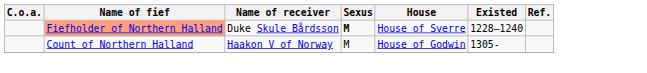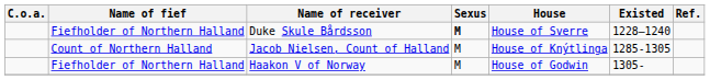 <table class="wikitable sortable">
 <tr>
 <th>C.o.a.</th>
 <th>Name of fief</th>
 <th>Name of receiver</th>
 <th>Sexus</th>
 <th>House</th>
 <th>Existed</th>
 <th>Ref.</th>
 </tr>
 <tr>
 <td></td>
-<td style="background: lightsalmon;"><a href='#'>Fiefholder of Northern Halland</a></td>
+<td><a href='#'>Fiefholder of Northern Halland</a></td>
 <td>Duke <a href='#'>Skule Bårdsson</a></td>
 <td><strong>M</strong></td>
 <td><a href='#'>House of Sverre</a></td>
 <td>1228–1240</td>
 <td></td>
 </tr>
 <tr>
 <td></td>
 <td><a href='#'>Count of Northern Halland</a></td>
+<td><a href='#'>Jacob Nielsen, Count of Halland</a></td>
+<td>M</td>
+<td><a href='#'>House of Knýtlinga</a></td>
+<td>1285-1305</td>
+<td></td>
+</tr>
+<tr>
+<td></td>
+<td><a href='#'>Fiefholder of Northern Halland</a></td>
 <td><a href='#'>Haakon V of Norway</a></td>
 <td>M</td>
 <td><a href='#'>House of Godwin</a></td>
 <td>1305-</td>
 <td></td>
 </tr>
 <tr>
 </tr>
 </table>
